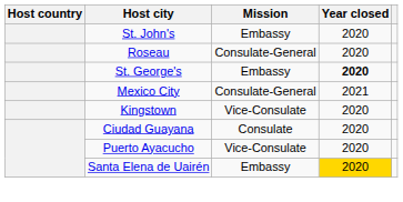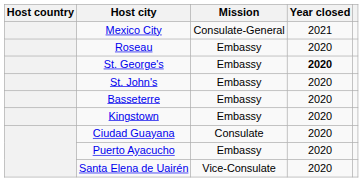 <table class="wikitable plainrowheaders" style="text-align:center;">
 <tr>
 <th scope="col">Host country</th>
 <th scope="col">Host city</th>
 <th scope="col">Mission</th>
 <th scope="col">Year closed</th>
 <th scope="col"></th>
 </tr>
 <tr>
 <th scope="row"></th>
-<td><a href='#'>St. John's</a></td>
-<td>Embassy</td>
-<td>2020</td>
+<td><a href='#'>Mexico City</a></td>
+<td>Consulate-General</td>
+<td>2021</td>
 <td></td>
 </tr>
 <tr>
 <th scope="row"></th>
 <td><a href='#'>Roseau</a></td>
-<td>Consulate-General</td>
+<td>Embassy</td>
 <td>2020</td>
 <td></td>
 </tr>
 <tr>
 <th scope="row"></th>
 <td><a href='#'>St. George's</a></td>
 <td>Embassy</td>
 <td><strong>2020</strong></td>
 <td></td>
 </tr>
 <tr>
 <th scope="row"></th>
-<td><a href='#'>Mexico City</a></td>
-<td>Consulate-General</td>
-<td>2021</td>
+<td><a href='#'>St. John's</a></td>
+<td>Embassy</td>
+<td>2020</td>
+<td></td>
+</tr>
+<tr>
+<th scope="row"></th>
+<td><a href='#'>Basseterre</a></td>
+<td>Embassy</td>
+<td>2020</td>
 <td></td>
 </tr>
 <tr>
 <th scope="row"></th>
 <td><a href='#'>Kingstown</a></td>
-<td>Vice-Consulate</td>
+<td>Embassy</td>
 <td>2020</td>
 <td></td>
 </tr>
 <tr>
 <th scope="row" rowspan="3"></th>
 <td><a href='#'>Ciudad Guayana</a></td>
 <td>Consulate</td>
 <td>2020</td>
 <td></td>
 </tr>
 <tr>
 <td><a href='#'>Puerto Ayacucho</a></td>
-<td>Vice-Consulate</td>
+<td>Embassy</td>
 <td>2020</td>
 <td></td>
 </tr>
 <tr>
 <td><a href='#'>Santa Elena de Uairén</a></td>
-<td>Embassy</td>
-<td style="background: gold;">2020</td>
+<td>Vice-Consulate</td>
+<td>2020</td>
 <td></td>
 </tr>
 </table>
